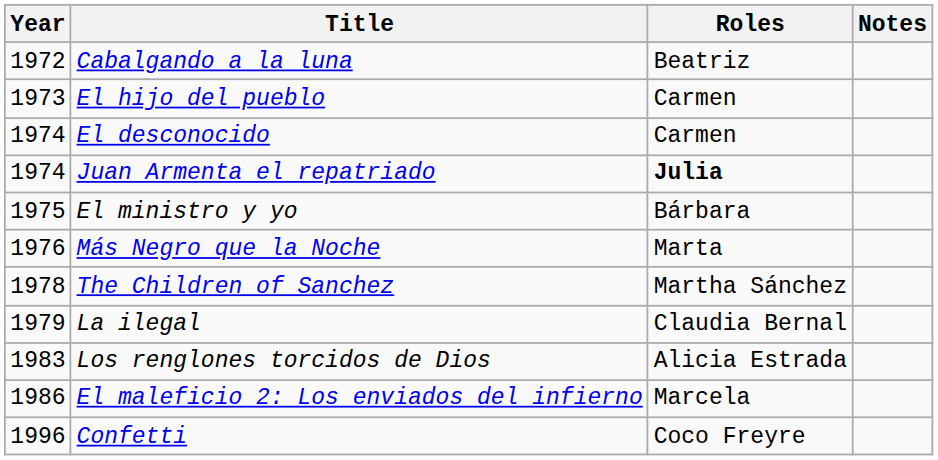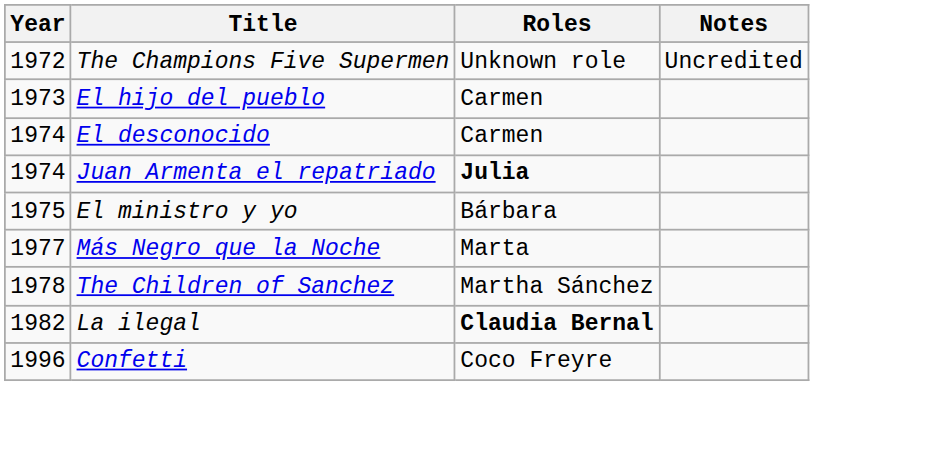 <table class="wikitable sortable">
 <tr>
 <th>Year</th>
 <th>Title</th>
 <th>Roles</th>
 <th>Notes</th>
 </tr>
 <tr>
 <td>1972</td>
-<td><em><a href='#'>Cabalgando a la luna</a></em></td>
-<td>Beatriz</td>
-<td></td>
+<td><em>The Champions Five Supermen</em></td>
+<td>Unknown role</td>
+<td>Uncredited</td>
 </tr>
 <tr>
 <td>1973</td>
 <td><em><a href='#'>El hijo del pueblo</a></em></td>
 <td>Carmen</td>
 <td></td>
 </tr>
 <tr>
 <td>1974</td>
 <td><em><a href='#'>El desconocido</a></em></td>
 <td>Carmen</td>
 <td></td>
 </tr>
 <tr>
 <td>1974</td>
 <td><em><a href='#'>Juan Armenta el repatriado</a></em></td>
 <td><strong>Julia</strong></td>
 <td></td>
 </tr>
 <tr>
 <td>1975</td>
 <td><em>El ministro y yo</em></td>
 <td>Bárbara</td>
 <td></td>
 </tr>
 <tr>
-<td>1976</td>
+<td>1977</td>
 <td><em><a href='#'>Más Negro que la Noche</a></em></td>
 <td>Marta</td>
 <td></td>
 </tr>
 <tr>
 <td>1978</td>
 <td><em><a href='#'>The Children of Sanchez</a></em></td>
 <td>Martha Sánchez</td>
 <td></td>
 </tr>
 <tr>
-<td>1979</td>
+<td>1982</td>
 <td><em>La ilegal</em></td>
-<td>Claudia Bernal</td>
-<td></td>
-</tr>
-<tr>
-<td>1983</td>
-<td><em>Los renglones torcidos de Dios</em></td>
-<td>Alicia Estrada</td>
-<td></td>
-</tr>
-<tr>
-<td>1986</td>
-<td><em><a href='#'>El maleficio 2: Los enviados del infierno</a></em></td>
-<td>Marcela</td>
+<td><strong>Claudia Bernal</strong></td>
 <td></td>
 </tr>
 <tr>
 <td>1996</td>
 <td><em><a href='#'>Confetti</a></em></td>
 <td>Coco Freyre</td>
 <td></td>
 </tr>
 </table>
